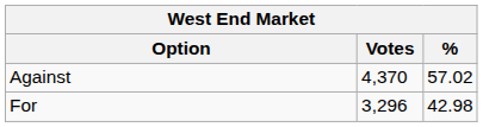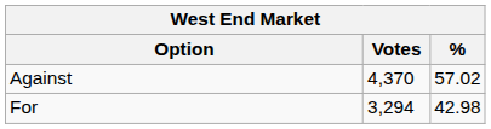 <table class="wikitable">
 <tr>
 <th colspan="3">West End Market</th>
 </tr>
 <tr>
 <th style="width: 300px">Option</th>
 <th style="width: 50px">Votes</th>
 <th style="width: 40px">%</th>
 </tr>
 <tr>
 <td>Against</td>
 <td>4,370</td>
 <td>57.02</td>
 </tr>
 <tr>
 <td>For</td>
-<td>3,296</td>
+<td>3,294</td>
 <td>42.98</td>
 </tr>
 </table>
